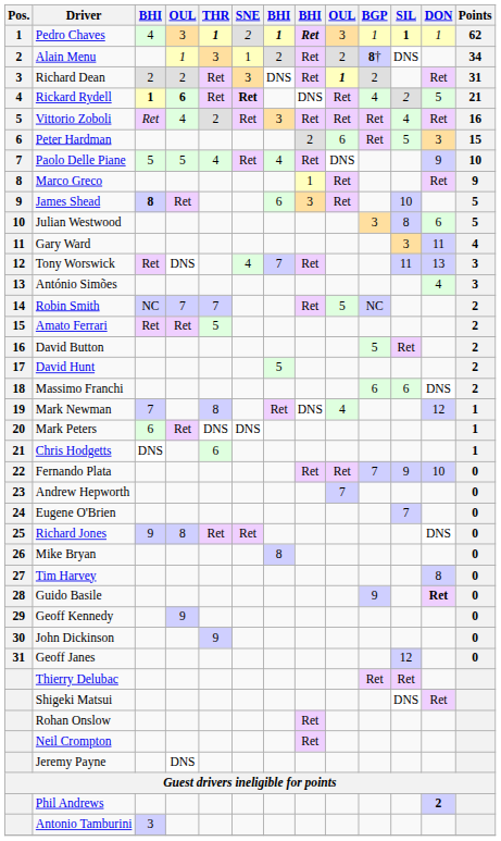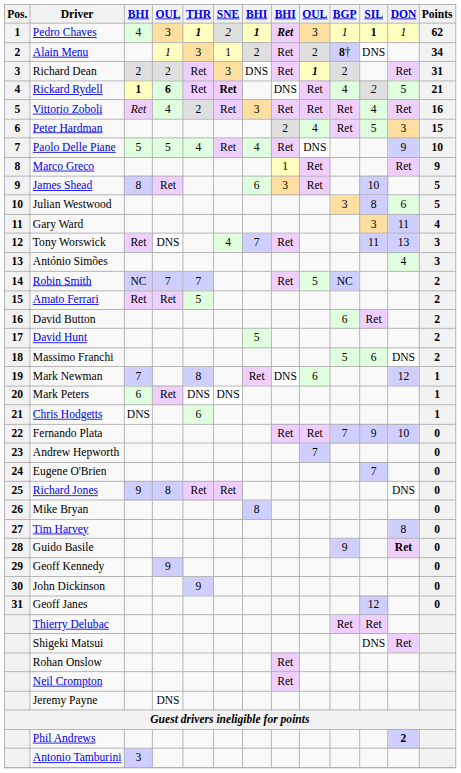 <table class="wikitable" style="font-size: 85%; text-align:center;">
 <tr valign="top">
 <th valign="middle">Pos.</th>
 <th valign="middle">Driver</th>
 <th><a href='#'>BHI</a></th>
 <th><a href='#'>OUL</a></th>
 <th><a href='#'>THR</a></th>
 <th><a href='#'>SNE</a></th>
 <th><a href='#'>BHI</a></th>
 <th><a href='#'>BHI</a></th>
 <th><a href='#'>OUL</a></th>
 <th><a href='#'>BGP</a></th>
 <th><a href='#'>SIL</a></th>
 <th><a href='#'>DON</a></th>
 <th>Points</th>
 </tr>
 <tr>
 <th>1</th>
 <td align=left> <a href='#'>Pedro Chaves</a></td>
 <td style="background:#DFFFDF;">4</td>
 <td style="background:#FFDF9F;">3</td>
 <td style="background:#FFFFBF;"><strong><em>1</em></strong></td>
 <td style="background:#DFDFDF;"><em>2</em></td>
 <td style="background:#FFFFBF;"><strong><em>1</em></strong></td>
 <td style="background:#EFCFFF;"><strong><em>Ret</em></strong></td>
 <td style="background:#FFDF9F;">3</td>
 <td style="background:#FFFFBF;"><em>1</em></td>
 <td style="background:#FFFFBF;"><strong>1</strong></td>
 <td style="background:#FFFFBF;"><em>1</em></td>
 <th>62</th>
 </tr>
 <tr>
 <th>2</th>
 <td align=left> <a href='#'>Alain Menu</a></td>
 <td></td>
 <td style="background:#FFFFBF;"><em>1</em></td>
 <td style="background:#FFDF9F;">3</td>
 <td style="background:#FFFFBF;">1</td>
 <td style="background:#DFDFDF;">2</td>
 <td style="background:#EFCFFF;">Ret</td>
 <td style="background:#DFDFDF;">2</td>
 <td style="background:#CFCFFF;"><strong>8</strong>†</td>
 <td style="background:#FFFFFF;">DNS</td>
 <td></td>
 <th>34</th>
 </tr>
 <tr>
 <th>3</th>
 <td align=left> Richard Dean</td>
 <td style="background:#DFDFDF;">2</td>
 <td style="background:#DFDFDF;">2</td>
 <td style="background:#EFCFFF;">Ret</td>
 <td style="background:#FFDF9F;">3</td>
 <td style="background:#FFFFFF;">DNS</td>
 <td style="background:#EFCFFF;">Ret</td>
 <td style="background:#FFFFBF;"><strong><em>1</em></strong></td>
 <td style="background:#DFDFDF;">2</td>
 <td></td>
 <td style="background:#EFCFFF;">Ret</td>
 <th>31</th>
 </tr>
 <tr>
 <th>4</th>
 <td align=left> <a href='#'>Rickard Rydell</a></td>
 <td style="background:#FFFFBF;"><strong>1</strong></td>
 <td style="background:#DFFFDF;"><strong>6</strong></td>
 <td style="background:#EFCFFF;">Ret</td>
 <td style="background:#EFCFFF;"><strong>Ret</strong></td>
 <td></td>
 <td style="background:#FFFFFF;">DNS</td>
 <td style="background:#EFCFFF;">Ret</td>
 <td style="background:#DFFFDF;">4</td>
 <td style="background:#DFDFDF;"><em>2</em></td>
 <td style="background:#DFFFDF;">5</td>
 <th>21</th>
 </tr>
 <tr>
 <th>5</th>
 <td align=left> <a href='#'>Vittorio Zoboli</a></td>
 <td style="background:#EFCFFF;"><em>Ret</em></td>
 <td style="background:#DFFFDF;">4</td>
 <td style="background:#DFDFDF;">2</td>
 <td style="background:#EFCFFF;">Ret</td>
 <td style="background:#FFDF9F;">3</td>
 <td style="background:#EFCFFF;">Ret</td>
 <td style="background:#EFCFFF;">Ret</td>
 <td style="background:#EFCFFF;">Ret</td>
 <td style="background:#DFFFDF;">4</td>
 <td style="background:#EFCFFF;">Ret</td>
 <th>16</th>
 </tr>
 <tr>
 <th>6</th>
 <td align=left> <a href='#'>Peter Hardman</a></td>
 <td></td>
 <td></td>
 <td></td>
 <td></td>
 <td></td>
 <td style="background:#DFDFDF;">2</td>
-<td style="background:#DFFFDF;">6</td>
+<td style="background:#DFFFDF;">4</td>
 <td style="background:#EFCFFF;">Ret</td>
 <td style="background:#DFFFDF;">5</td>
 <td style="background:#FFDF9F;">3</td>
 <th>15</th>
 </tr>
 <tr>
 <th>7</th>
 <td align=left> <a href='#'>Paolo Delle Piane</a></td>
 <td style="background:#DFFFDF;">5</td>
 <td style="background:#DFFFDF;">5</td>
 <td style="background:#DFFFDF;">4</td>
 <td style="background:#EFCFFF;">Ret</td>
 <td style="background:#DFFFDF;">4</td>
 <td style="background:#EFCFFF;">Ret</td>
 <td style="background:#FFFFFF;">DNS</td>
 <td></td>
 <td></td>
 <td style="background:#CFCFFF;">9</td>
 <th>10</th>
 </tr>
 <tr>
 <th>8</th>
 <td align=left> <a href='#'>Marco Greco</a></td>
 <td></td>
 <td></td>
 <td></td>
 <td></td>
 <td></td>
 <td style="background:#FFFFBF;">1</td>
 <td style="background:#EFCFFF;">Ret</td>
 <td></td>
 <td></td>
 <td style="background:#EFCFFF;">Ret</td>
 <th>9</th>
 </tr>
 <tr>
 <th>9</th>
 <td align=left> <a href='#'>James Shead</a></td>
-<td style="background:#CFCFFF;"><strong>8</strong></td>
+<td style="background:#CFCFFF;">8</td>
 <td style="background:#EFCFFF;">Ret</td>
 <td></td>
 <td></td>
 <td style="background:#DFFFDF;">6</td>
 <td style="background:#FFDF9F;">3</td>
 <td style="background:#EFCFFF;">Ret</td>
 <td></td>
 <td style="background:#CFCFFF;">10</td>
 <td></td>
 <th>5</th>
 </tr>
 <tr>
 <th>10</th>
 <td align=left> Julian Westwood</td>
 <td></td>
 <td></td>
 <td></td>
 <td></td>
 <td></td>
 <td></td>
 <td></td>
 <td style="background:#FFDF9F;">3</td>
 <td style="background:#CFCFFF;">8</td>
 <td style="background:#DFFFDF;">6</td>
 <th>5</th>
 </tr>
 <tr>
 <th>11</th>
 <td align=left> Gary Ward</td>
 <td></td>
 <td></td>
 <td></td>
 <td></td>
 <td></td>
 <td></td>
 <td></td>
 <td></td>
 <td style="background:#FFDF9F;">3</td>
 <td style="background:#CFCFFF;">11</td>
 <th>4</th>
 </tr>
 <tr>
 <th>12</th>
 <td align=left> Tony Worswick</td>
 <td style="background:#EFCFFF;">Ret</td>
 <td style="background:#FFFFFF;">DNS</td>
 <td></td>
 <td style="background:#DFFFDF;">4</td>
 <td style="background:#CFCFFF;">7</td>
 <td style="background:#EFCFFF;">Ret</td>
 <td></td>
 <td></td>
 <td style="background:#CFCFFF;">11</td>
 <td style="background:#CFCFFF;">13</td>
 <th>3</th>
 </tr>
 <tr>
 <th>13</th>
 <td align=left> António Simões</td>
 <td></td>
 <td></td>
 <td></td>
 <td></td>
 <td></td>
 <td></td>
 <td></td>
 <td></td>
 <td></td>
 <td style="background:#DFFFDF;">4</td>
 <th>3</th>
 </tr>
 <tr>
 <th>14</th>
 <td align=left> <a href='#'>Robin Smith</a></td>
 <td style="background:#CFCFFF;">NC</td>
 <td style="background:#CFCFFF;">7</td>
 <td style="background:#CFCFFF;">7</td>
 <td></td>
 <td></td>
 <td style="background:#EFCFFF;">Ret</td>
 <td style="background:#DFFFDF;">5</td>
 <td style="background:#CFCFFF;">NC</td>
 <td></td>
 <td></td>
 <th>2</th>
 </tr>
 <tr>
 <th>15</th>
 <td align=left> <a href='#'>Amato Ferrari</a></td>
 <td style="background:#EFCFFF;">Ret</td>
 <td style="background:#EFCFFF;">Ret</td>
 <td style="background:#DFFFDF;">5</td>
 <td></td>
 <td></td>
 <td></td>
 <td></td>
 <td></td>
 <td></td>
 <td></td>
 <th>2</th>
 </tr>
 <tr>
 <th>16</th>
 <td align=left> David Button</td>
 <td></td>
 <td></td>
 <td></td>
 <td></td>
 <td></td>
 <td></td>
 <td></td>
-<td style="background:#DFFFDF;">5</td>
+<td style="background:#DFFFDF;">6</td>
 <td style="background:#EFCFFF;">Ret</td>
 <td></td>
 <th>2</th>
 </tr>
 <tr>
 <th>17</th>
 <td align=left> <a href='#'>David Hunt</a></td>
 <td></td>
 <td></td>
 <td></td>
 <td></td>
 <td style="background:#DFFFDF;">5</td>
 <td></td>
 <td></td>
 <td></td>
 <td></td>
 <td></td>
 <th>2</th>
 </tr>
 <tr>
 <th>18</th>
 <td align=left> Massimo Franchi</td>
 <td></td>
 <td></td>
 <td></td>
 <td></td>
 <td></td>
 <td></td>
 <td></td>
-<td style="background:#DFFFDF;">6</td>
+<td style="background:#DFFFDF;">5</td>
 <td style="background:#DFFFDF;">6</td>
 <td style="background:#FFFFFF;">DNS</td>
 <th>2</th>
 </tr>
 <tr>
 <th>19</th>
 <td align=left> Mark Newman</td>
 <td style="background:#CFCFFF;">7</td>
 <td></td>
 <td style="background:#CFCFFF;">8</td>
 <td></td>
 <td style="background:#EFCFFF;">Ret</td>
 <td style="background:#FFFFFF;">DNS</td>
-<td style="background:#DFFFDF;">4</td>
+<td style="background:#DFFFDF;">6</td>
 <td></td>
 <td></td>
 <td style="background:#CFCFFF;">12</td>
 <th>1</th>
 </tr>
 <tr>
 <th>20</th>
 <td align=left> Mark Peters</td>
 <td style="background:#DFFFDF;">6</td>
 <td style="background:#EFCFFF;">Ret</td>
 <td style="background:#FFFFFF;">DNS</td>
 <td style="background:#FFFFFF;">DNS</td>
 <td></td>
 <td></td>
 <td></td>
 <td></td>
 <td></td>
 <td></td>
 <th>1</th>
 </tr>
 <tr>
 <th>21</th>
 <td align=left> <a href='#'>Chris Hodgetts</a></td>
 <td style="background:#FFFFFF;">DNS</td>
 <td></td>
 <td style="background:#DFFFDF;">6</td>
 <td></td>
 <td></td>
 <td></td>
 <td></td>
 <td></td>
 <td></td>
 <td></td>
 <th>1</th>
 </tr>
 <tr>
 <th>22</th>
 <td align=left> Fernando Plata</td>
 <td></td>
 <td></td>
 <td></td>
 <td></td>
 <td></td>
 <td style="background:#EFCFFF;">Ret</td>
 <td style="background:#EFCFFF;">Ret</td>
 <td style="background:#CFCFFF;">7</td>
 <td style="background:#CFCFFF;">9</td>
 <td style="background:#CFCFFF;">10</td>
 <th>0</th>
 </tr>
 <tr>
 <th>23</th>
 <td align=left> Andrew Hepworth</td>
 <td></td>
 <td></td>
 <td></td>
 <td></td>
 <td></td>
 <td></td>
 <td style="background:#CFCFFF;">7</td>
 <td></td>
 <td></td>
 <td></td>
 <th>0</th>
 </tr>
 <tr>
 <th>24</th>
 <td align=left> Eugene O'Brien</td>
 <td></td>
 <td></td>
 <td></td>
 <td></td>
 <td></td>
 <td></td>
 <td></td>
 <td></td>
 <td style="background:#CFCFFF;">7</td>
 <td></td>
 <th>0</th>
 </tr>
 <tr>
 <th>25</th>
 <td align=left> <a href='#'>Richard Jones</a></td>
 <td style="background:#CFCFFF;">9</td>
 <td style="background:#CFCFFF;">8</td>
 <td style="background:#EFCFFF;">Ret</td>
 <td style="background:#EFCFFF;">Ret</td>
 <td></td>
 <td></td>
 <td></td>
 <td></td>
 <td></td>
 <td style="background:#FFFFFF;">DNS</td>
 <th>0</th>
 </tr>
 <tr>
 <th>26</th>
 <td align=left> Mike Bryan</td>
 <td></td>
 <td></td>
 <td></td>
 <td></td>
 <td style="background:#CFCFFF;">8</td>
 <td></td>
 <td></td>
 <td></td>
 <td></td>
 <td></td>
 <th>0</th>
 </tr>
 <tr>
 <th>27</th>
 <td align=left> <a href='#'>Tim Harvey</a></td>
 <td></td>
 <td></td>
 <td></td>
 <td></td>
 <td></td>
 <td></td>
 <td></td>
 <td></td>
 <td></td>
 <td style="background:#CFCFFF;">8</td>
 <th>0</th>
 </tr>
 <tr>
 <th>28</th>
 <td align=left> Guido Basile</td>
 <td></td>
 <td></td>
 <td></td>
 <td></td>
 <td></td>
 <td></td>
 <td></td>
 <td style="background:#CFCFFF;">9</td>
 <td></td>
 <td style="background:#EFCFFF;"><strong>Ret</strong></td>
 <th>0</th>
 </tr>
 <tr>
 <th>29</th>
 <td align=left> Geoff Kennedy</td>
 <td></td>
 <td style="background:#CFCFFF;">9</td>
 <td></td>
 <td></td>
 <td></td>
 <td></td>
 <td></td>
 <td></td>
 <td></td>
 <td></td>
 <th>0</th>
 </tr>
 <tr>
 <th>30</th>
 <td align=left> John Dickinson</td>
 <td></td>
 <td></td>
 <td style="background:#CFCFFF;">9</td>
 <td></td>
 <td></td>
 <td></td>
 <td></td>
 <td></td>
 <td></td>
 <td></td>
 <th>0</th>
 </tr>
 <tr>
 <th>31</th>
 <td align=left> Geoff Janes</td>
 <td></td>
 <td></td>
 <td></td>
 <td></td>
 <td></td>
 <td></td>
 <td></td>
 <td></td>
 <td style="background:#CFCFFF;">12</td>
 <td></td>
 <th>0</th>
 </tr>
 <tr>
 <th></th>
 <td align=left> <a href='#'>Thierry Delubac</a></td>
 <td></td>
 <td></td>
 <td></td>
 <td></td>
 <td></td>
 <td></td>
 <td></td>
 <td style="background:#EFCFFF;">Ret</td>
 <td style="background:#EFCFFF;">Ret</td>
 <td></td>
 <th></th>
 </tr>
 <tr>
 <th></th>
 <td align=left> Shigeki Matsui</td>
 <td></td>
 <td></td>
 <td></td>
 <td></td>
 <td></td>
 <td></td>
 <td></td>
 <td></td>
 <td style="background:#FFFFFF;">DNS</td>
 <td style="background:#EFCFFF;">Ret</td>
 <th></th>
 </tr>
 <tr>
 <th></th>
 <td align=left> Rohan Onslow</td>
 <td></td>
 <td></td>
 <td></td>
 <td></td>
 <td></td>
 <td style="background:#EFCFFF;">Ret</td>
 <td></td>
 <td></td>
 <td></td>
 <td></td>
 <th></th>
 </tr>
 <tr>
 <th></th>
 <td align=left> <a href='#'>Neil Crompton</a></td>
 <td></td>
 <td></td>
 <td></td>
 <td></td>
 <td></td>
 <td style="background:#EFCFFF;">Ret</td>
 <td></td>
 <td></td>
 <td></td>
 <td></td>
 <th></th>
 </tr>
 <tr>
 <th></th>
 <td align=left> Jeremy Payne</td>
 <td></td>
 <td style="background:#FFFFFF;">DNS</td>
 <td></td>
 <td></td>
 <td></td>
 <td></td>
 <td></td>
 <td></td>
 <td></td>
 <td></td>
 <th></th>
 </tr>
 <tr>
 <th colspan=13><em>Guest drivers ineligible for points</em></th>
 </tr>
 <tr>
 <th></th>
 <td align=left> <a href='#'>Phil Andrews</a></td>
 <td></td>
 <td></td>
 <td></td>
 <td></td>
 <td></td>
 <td></td>
 <td></td>
 <td></td>
 <td></td>
 <td style="background:#CFCFFF;"><strong>2</strong></td>
 <th></th>
 </tr>
 <tr>
 <th></th>
 <td align=left> <a href='#'>Antonio Tamburini</a></td>
 <td style="background:#CFCFFF;">3</td>
 <td></td>
 <td></td>
 <td></td>
 <td></td>
 <td></td>
 <td></td>
 <td></td>
 <td></td>
 <td></td>
 <th></th>
 </tr>
 <tr>
 </tr>
 </table>
